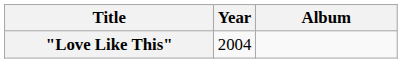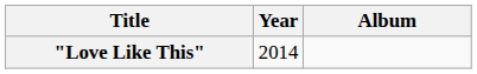 <table class="wikitable plainrowheaders" style="text-align:center;">
 <tr>
 <th scope="col" style="width:12em;">Title</th>
 <th scope="col" style="width:1em;">Year</th>
 <th scope="col" style="width:8em;">Album</th>
 </tr>
 <tr>
 <th scope="row">"Love Like This"</th>
-<td>2004</td>
+<td>2014</td>
 <td></td>
 </tr>
 </table>
